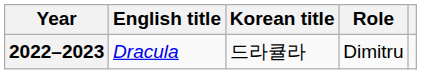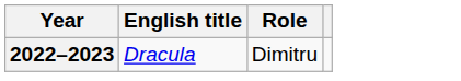 <table class="wikitable plainrowheaders">
 <tr>
 <th scope="col">Year</th>
 <th scope="col">English title</th>
-<th scope="col">Korean title</th>
 <th scope="col">Role</th>
 <th scope="col" class="unsortable"></th>
 </tr>
 <tr>
 <th scope="row">2022–2023</th>
 <td><em><a href='#'>Dracula</a></em></td>
-<td>드라큘라</td>
 <td>Dimitru</td>
 <td align=center></td>
 </tr>
 </table>
